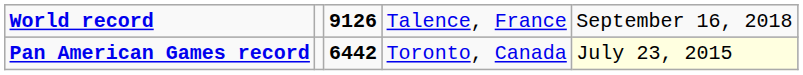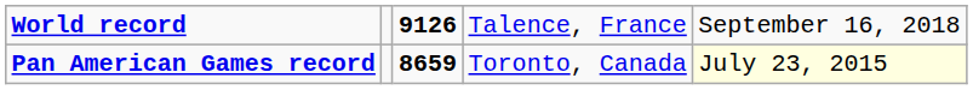 <table class="wikitable">
 <tr>
 <td><strong><a href='#'>World record</a></strong></td>
 <td></td>
 <td><strong>9126</strong></td>
 <td><a href='#'>Talence</a>, <a href='#'>France</a></td>
 <td>September 16, 2018</td>
 </tr>
 <tr>
 <td><strong><a href='#'>Pan American Games record</a></strong></td>
 <td></td>
-<td><strong>6442</strong></td>
+<td><strong>8659</strong></td>
 <td><a href='#'>Toronto</a>, <a href='#'>Canada</a></td>
 <td style="background: lightyellow;">July 23, 2015</td>
 </tr>
 </table>
